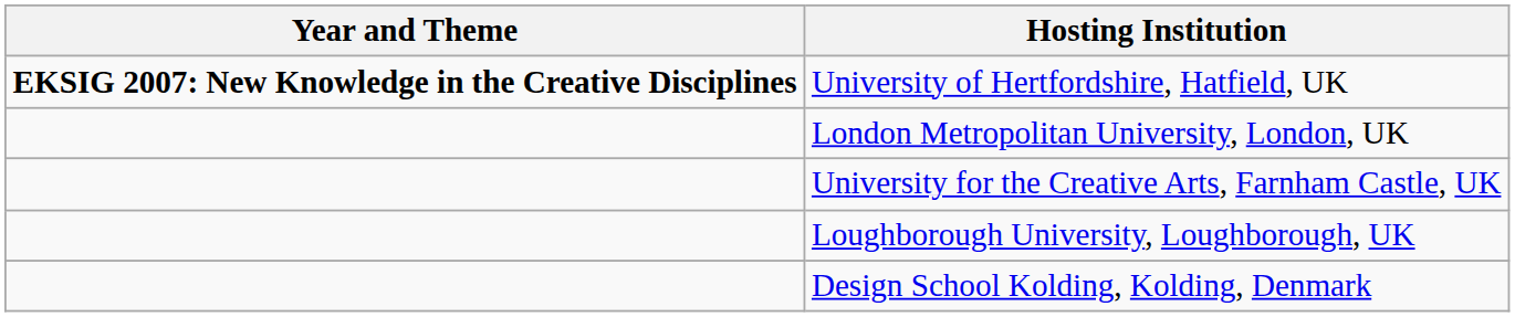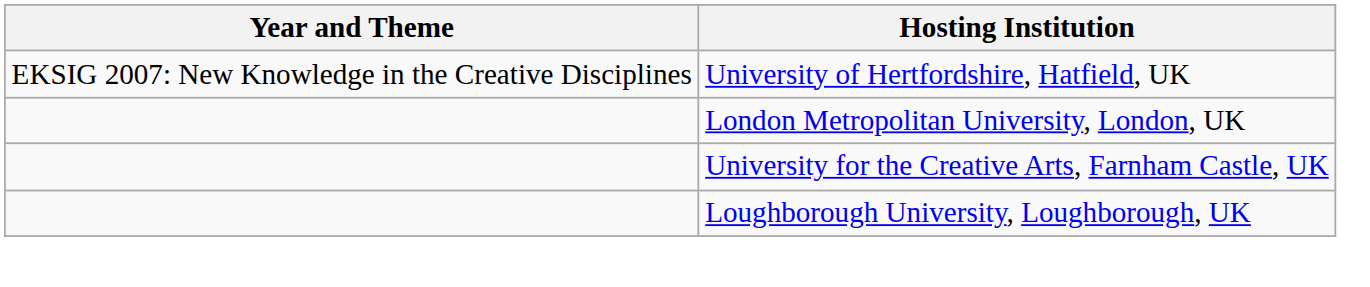 <table class="wikitable">
 <tr>
 <th>Year and Theme</th>
 <th>Hosting Institution</th>
 </tr>
 <tr>
-<td><strong>EKSIG 2007: New Knowledge in the Creative Disciplines</strong></td>
+<td>EKSIG 2007: New Knowledge in the Creative Disciplines</td>
 <td><a href='#'>University of Hertfordshire</a>, <a href='#'>Hatfield</a>, UK</td>
 </tr>
 <tr>
 <td></td>
 <td><a href='#'>London Metropolitan University</a>, <a href='#'>London</a>, UK</td>
 </tr>
 <tr>
 <td></td>
 <td><a href='#'>University for the Creative Arts</a>, <a href='#'>Farnham Castle</a>, <a href='#'>UK</a></td>
 </tr>
 <tr>
 <td></td>
 <td><a href='#'>Loughborough University</a>, <a href='#'>Loughborough</a>, <a href='#'>UK</a></td>
 </tr>
-<tr>
-<td></td>
-<td><a href='#'>Design School Kolding</a>, <a href='#'>Kolding</a>, <a href='#'>Denmark</a></td>
-</tr>
 </table>
